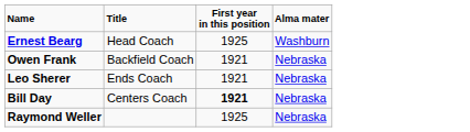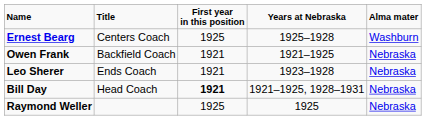 <table class="wikitable">
 <tr style="font-size:smaller">
 <td><strong>Name</strong></td>
 <td><strong>Title</strong></td>
 <td align="center"><strong>First year<br>in this position</strong></td>
+<td align="center"><strong>Years at Nebraska</strong></td>
 <td><strong>Alma mater</strong></td>
 </tr>
 <tr>
 <td><strong><a href='#'>Ernest Bearg</a></strong></td>
-<td>Head Coach</td>
+<td>Centers Coach</td>
 <td align="center">1925</td>
+<td align="center">1925–1928</td>
 <td><a href='#'>Washburn</a></td>
 </tr>
 <tr>
 <td><strong>Owen Frank</strong></td>
 <td>Backfield Coach</td>
 <td align="center">1921</td>
+<td align="center">1921–1925</td>
 <td><a href='#'>Nebraska</a></td>
 </tr>
 <tr>
 <td><strong>Leo Sherer</strong></td>
 <td>Ends Coach</td>
 <td align="center">1921</td>
+<td align="center">1923–1928</td>
 <td><a href='#'>Nebraska</a></td>
 </tr>
 <tr>
 <td><strong>Bill Day</strong></td>
-<td>Centers Coach</td>
+<td>Head Coach</td>
 <td align="center"><strong>1921</strong></td>
+<td align="center">1921–1925, 1928–1931</td>
 <td><a href='#'>Nebraska</a></td>
 </tr>
 <tr>
 <td><strong>Raymond Weller</strong></td>
 <td></td>
 <td align="center">1925</td>
+<td align="center">1925</td>
 <td><a href='#'>Nebraska</a></td>
 </tr>
 </table>
